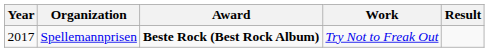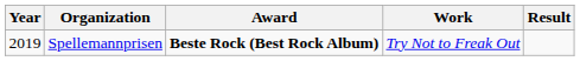 <table class="wikitable plainrowheaders" style="text-align:center;">
 <tr>
 <th>Year</th>
 <th>Organization</th>
 <th>Award</th>
 <th>Work</th>
 <th>Result</th>
 </tr>
 <tr>
-<td>2017</td>
+<td>2019</td>
 <td><a href='#'>Spellemannprisen</a></td>
 <td><strong>Beste Rock (Best Rock Album)</strong></td>
 <td><em><a href='#'>Try Not to Freak Out</a></em></td>
 <td></td>
 </tr>
 </table>
